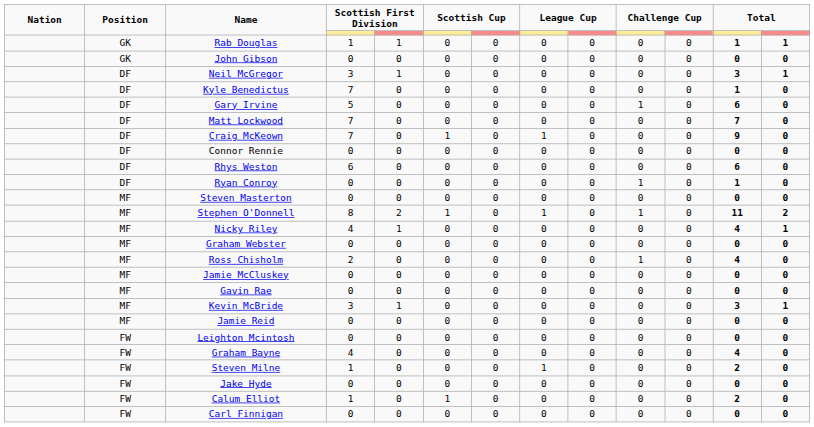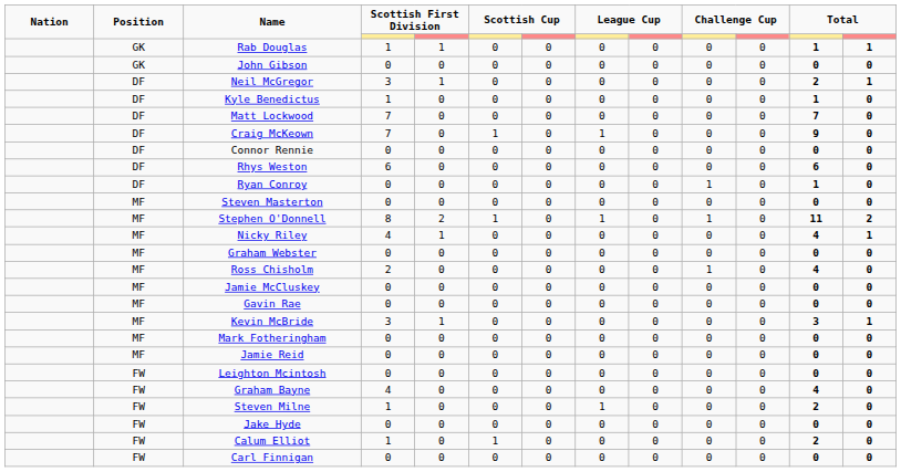 <table class="wikitable" style="text-align:center;">
 <tr style="text-align:center;">
 <td rowspan="2"  style="width:10%; "><strong>Nation</strong></td>
 <td rowspan="2"  style="width:10%; "><strong>Position</strong></td>
 <td rowspan="2"  style="width:20%; "><strong>Name</strong></td>
 <td colspan="2"><strong>Scottish First Division</strong></td>
 <td colspan="2"><strong>Scottish Cup</strong></td>
 <td colspan="2"><strong>League Cup</strong></td>
 <td colspan="2"><strong>Challenge Cup</strong></td>
 <td colspan="2"><strong>Total </strong></td>
 </tr>
 <tr>
 <th style="width:60px; background:#fe9;"></th>
 <th style="width:60px; background:#ff8888;"></th>
 <th style="width:60px; background:#fe9;"></th>
 <th style="width:60px; background:#ff8888;"></th>
 <th style="width:60px; background:#fe9;"></th>
 <th style="width:60px; background:#ff8888;"></th>
 <th style="width:60px; background:#fe9;"></th>
 <th style="width:60px; background:#ff8888;"></th>
 <th style="width:60px; background:#fe9;"></th>
 <th style="width:60px; background:#ff8888;"></th>
 </tr>
 <tr>
 <td></td>
 <td>GK</td>
 <td><a href='#'>Rab Douglas</a></td>
 <td>1</td>
 <td>1</td>
 <td>0</td>
 <td>0</td>
 <td>0</td>
 <td>0</td>
 <td>0</td>
 <td>0</td>
 <td><strong>1</strong></td>
 <td><strong>1</strong></td>
 </tr>
 <tr>
 <td></td>
 <td>GK</td>
 <td><a href='#'>John Gibson</a></td>
 <td>0</td>
 <td>0</td>
 <td>0</td>
 <td>0</td>
 <td>0</td>
 <td>0</td>
 <td>0</td>
 <td>0</td>
 <td><strong>0</strong></td>
 <td><strong>0</strong></td>
 </tr>
 <tr>
 <td></td>
 <td>DF</td>
 <td><a href='#'>Neil McGregor</a></td>
 <td>3</td>
 <td>1</td>
 <td>0</td>
 <td>0</td>
 <td>0</td>
 <td>0</td>
 <td>0</td>
 <td>0</td>
-<td><strong>3</strong></td>
+<td><strong>2</strong></td>
 <td><strong>1</strong></td>
 </tr>
 <tr>
 <td></td>
 <td>DF</td>
 <td><a href='#'>Kyle Benedictus</a></td>
-<td>7</td>
+<td>1</td>
 <td>0</td>
 <td>0</td>
 <td>0</td>
 <td>0</td>
 <td>0</td>
 <td>0</td>
 <td>0</td>
 <td><strong>1</strong></td>
-<td><strong>0</strong></td>
-</tr>
-<tr>
-<td></td>
-<td>DF</td>
-<td><a href='#'>Gary Irvine</a></td>
-<td>5</td>
-<td>0</td>
-<td>0</td>
-<td>0</td>
-<td>0</td>
-<td>0</td>
-<td>1</td>
-<td>0</td>
-<td><strong>6</strong></td>
 <td><strong>0</strong></td>
 </tr>
 <tr>
 <td></td>
 <td>DF</td>
 <td><a href='#'>Matt Lockwood</a></td>
 <td>7</td>
 <td>0</td>
 <td>0</td>
 <td>0</td>
 <td>0</td>
 <td>0</td>
 <td>0</td>
 <td>0</td>
 <td><strong>7</strong></td>
 <td><strong>0</strong></td>
 </tr>
 <tr>
 <td></td>
 <td>DF</td>
 <td><a href='#'>Craig McKeown</a></td>
 <td>7</td>
 <td>0</td>
 <td>1</td>
 <td>0</td>
 <td>1</td>
 <td>0</td>
 <td>0</td>
 <td>0</td>
 <td><strong>9</strong></td>
 <td><strong>0</strong></td>
 </tr>
 <tr>
 <td></td>
 <td>DF</td>
 <td>Connor Rennie</td>
 <td>0</td>
 <td>0</td>
 <td>0</td>
 <td>0</td>
 <td>0</td>
 <td>0</td>
 <td>0</td>
 <td>0</td>
 <td><strong>0</strong></td>
 <td><strong>0</strong></td>
 </tr>
 <tr>
 <td></td>
 <td>DF</td>
 <td><a href='#'>Rhys Weston</a></td>
 <td>6</td>
 <td>0</td>
 <td>0</td>
 <td>0</td>
 <td>0</td>
 <td>0</td>
 <td>0</td>
 <td>0</td>
 <td><strong>6</strong></td>
 <td><strong>0</strong></td>
 </tr>
 <tr>
 <td></td>
 <td>DF</td>
 <td><a href='#'>Ryan Conroy</a></td>
 <td>0</td>
 <td>0</td>
 <td>0</td>
 <td>0</td>
 <td>0</td>
 <td>0</td>
 <td>1</td>
 <td>0</td>
 <td><strong>1</strong></td>
 <td><strong>0</strong></td>
 </tr>
 <tr>
 <td></td>
 <td>MF</td>
 <td><a href='#'>Steven Masterton</a></td>
 <td>0</td>
 <td>0</td>
 <td>0</td>
 <td>0</td>
 <td>0</td>
 <td>0</td>
 <td>0</td>
 <td>0</td>
 <td><strong>0</strong></td>
 <td><strong>0</strong></td>
 </tr>
 <tr>
 <td></td>
 <td>MF</td>
 <td><a href='#'>Stephen O'Donnell</a></td>
 <td>8</td>
 <td>2</td>
 <td>1</td>
 <td>0</td>
 <td>1</td>
 <td>0</td>
 <td>1</td>
 <td>0</td>
 <td><strong>11</strong></td>
 <td><strong>2</strong></td>
 </tr>
 <tr>
 <td></td>
 <td>MF</td>
 <td><a href='#'>Nicky Riley</a></td>
 <td>4</td>
 <td>1</td>
 <td>0</td>
 <td>0</td>
 <td>0</td>
 <td>0</td>
 <td>0</td>
 <td>0</td>
 <td><strong>4</strong></td>
 <td><strong>1</strong></td>
 </tr>
 <tr>
 <td></td>
 <td>MF</td>
 <td><a href='#'>Graham Webster</a></td>
 <td>0</td>
 <td>0</td>
 <td>0</td>
 <td>0</td>
 <td>0</td>
 <td>0</td>
 <td>0</td>
 <td>0</td>
 <td><strong>0</strong></td>
 <td><strong>0</strong></td>
 </tr>
 <tr>
 <td></td>
 <td>MF</td>
 <td><a href='#'>Ross Chisholm</a></td>
 <td>2</td>
 <td>0</td>
 <td>0</td>
 <td>0</td>
 <td>0</td>
 <td>0</td>
 <td>1</td>
 <td>0</td>
 <td><strong>4</strong></td>
 <td><strong>0</strong></td>
 </tr>
 <tr>
 <td></td>
 <td>MF</td>
 <td><a href='#'>Jamie McCluskey</a></td>
 <td>0</td>
 <td>0</td>
 <td>0</td>
 <td>0</td>
 <td>0</td>
 <td>0</td>
 <td>0</td>
 <td>0</td>
 <td><strong>0</strong></td>
 <td><strong>0</strong></td>
 </tr>
 <tr>
 <td></td>
 <td>MF</td>
 <td><a href='#'>Gavin Rae</a></td>
 <td>0</td>
 <td>0</td>
 <td>0</td>
 <td>0</td>
 <td>0</td>
 <td>0</td>
 <td>0</td>
 <td>0</td>
 <td><strong>0</strong></td>
 <td><strong>0</strong></td>
 </tr>
 <tr>
 <td></td>
 <td>MF</td>
 <td><a href='#'>Kevin McBride</a></td>
 <td>3</td>
 <td>1</td>
 <td>0</td>
 <td>0</td>
 <td>0</td>
 <td>0</td>
 <td>0</td>
 <td>0</td>
 <td><strong>3</strong></td>
 <td><strong>1</strong></td>
 </tr>
 <tr>
 <td></td>
 <td>MF</td>
+<td><a href='#'>Mark Fotheringham</a></td>
+<td>0</td>
+<td>0</td>
+<td>0</td>
+<td>0</td>
+<td>0</td>
+<td>0</td>
+<td>0</td>
+<td>0</td>
+<td><strong>0</strong></td>
+<td><strong>0</strong></td>
+</tr>
+<tr>
+<td></td>
+<td>MF</td>
 <td><a href='#'>Jamie Reid</a></td>
 <td>0</td>
 <td>0</td>
 <td>0</td>
 <td>0</td>
 <td>0</td>
 <td>0</td>
 <td>0</td>
 <td>0</td>
 <td><strong>0</strong></td>
 <td><strong>0</strong></td>
 </tr>
 <tr>
 <td></td>
 <td>FW</td>
 <td><a href='#'>Leighton Mcintosh</a></td>
 <td>0</td>
 <td>0</td>
 <td>0</td>
 <td>0</td>
 <td>0</td>
 <td>0</td>
 <td>0</td>
 <td>0</td>
 <td><strong>0</strong></td>
 <td><strong>0</strong></td>
 </tr>
 <tr>
 <td></td>
 <td>FW</td>
 <td><a href='#'>Graham Bayne</a></td>
 <td>4</td>
 <td>0</td>
 <td>0</td>
 <td>0</td>
 <td>0</td>
 <td>0</td>
 <td>0</td>
 <td>0</td>
 <td><strong>4</strong></td>
 <td><strong>0</strong></td>
 </tr>
 <tr>
 <td></td>
 <td>FW</td>
 <td><a href='#'>Steven Milne</a></td>
 <td>1</td>
 <td>0</td>
 <td>0</td>
 <td>0</td>
 <td>1</td>
 <td>0</td>
 <td>0</td>
 <td>0</td>
 <td><strong>2</strong></td>
 <td><strong>0</strong></td>
 </tr>
 <tr>
 <td></td>
 <td>FW</td>
 <td><a href='#'>Jake Hyde</a></td>
 <td>0</td>
 <td>0</td>
 <td>0</td>
 <td>0</td>
 <td>0</td>
 <td>0</td>
 <td>0</td>
 <td>0</td>
 <td><strong>0</strong></td>
 <td><strong>0</strong></td>
 </tr>
 <tr>
 <td></td>
 <td>FW</td>
 <td><a href='#'>Calum Elliot</a></td>
 <td>1</td>
 <td>0</td>
 <td>1</td>
 <td>0</td>
 <td>0</td>
 <td>0</td>
 <td>0</td>
 <td>0</td>
 <td><strong>2</strong></td>
 <td><strong>0</strong></td>
 </tr>
 <tr>
 <td></td>
 <td>FW</td>
 <td><a href='#'>Carl Finnigan</a></td>
 <td>0</td>
 <td>0</td>
 <td>0</td>
 <td>0</td>
 <td>0</td>
 <td>0</td>
 <td>0</td>
 <td>0</td>
 <td><strong>0</strong></td>
 <td><strong>0</strong></td>
 </tr>
 </table>
